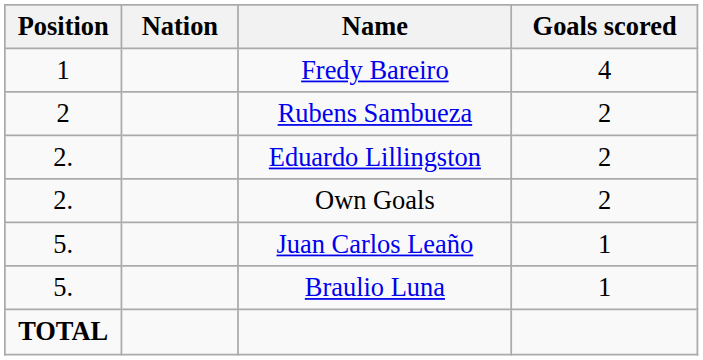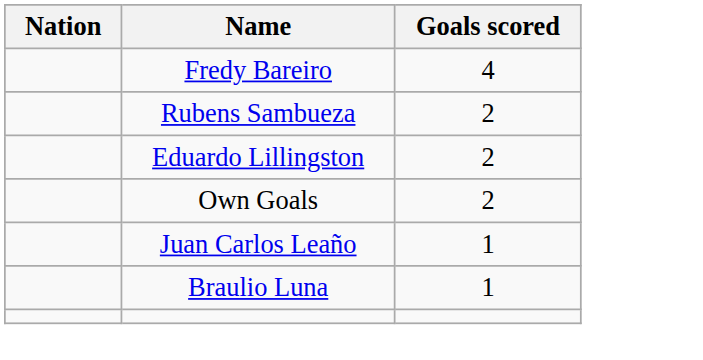 <table class="wikitable" style="font-size: 95%; text-align: center;">
 <tr>
-<th width=60>Position</th>
 <th width=60>Nation</th>
 <th width=150>Name</th>
 <th width=100>Goals scored</th>
 </tr>
 <tr>
-<td>1</td>
 <td></td>
 <td><a href='#'>Fredy Bareiro</a></td>
 <td>4</td>
 </tr>
 <tr>
-<td>2</td>
 <td></td>
 <td><a href='#'>Rubens Sambueza</a></td>
 <td>2</td>
 </tr>
 <tr>
-<td>2.</td>
 <td></td>
 <td><a href='#'>Eduardo Lillingston</a></td>
 <td>2</td>
 </tr>
 <tr>
-<td>2.</td>
 <td></td>
 <td>Own Goals</td>
 <td>2</td>
 </tr>
 <tr>
-<td>5.</td>
 <td></td>
 <td><a href='#'>Juan Carlos Leaño</a></td>
 <td>1</td>
 </tr>
 <tr>
-<td>5.</td>
 <td></td>
 <td><a href='#'>Braulio Luna</a></td>
 <td>1</td>
 </tr>
 <tr>
-<td><strong>TOTAL</strong></td>
 <td></td>
 <td></td>
 <td></td>
 </tr>
 </table>
